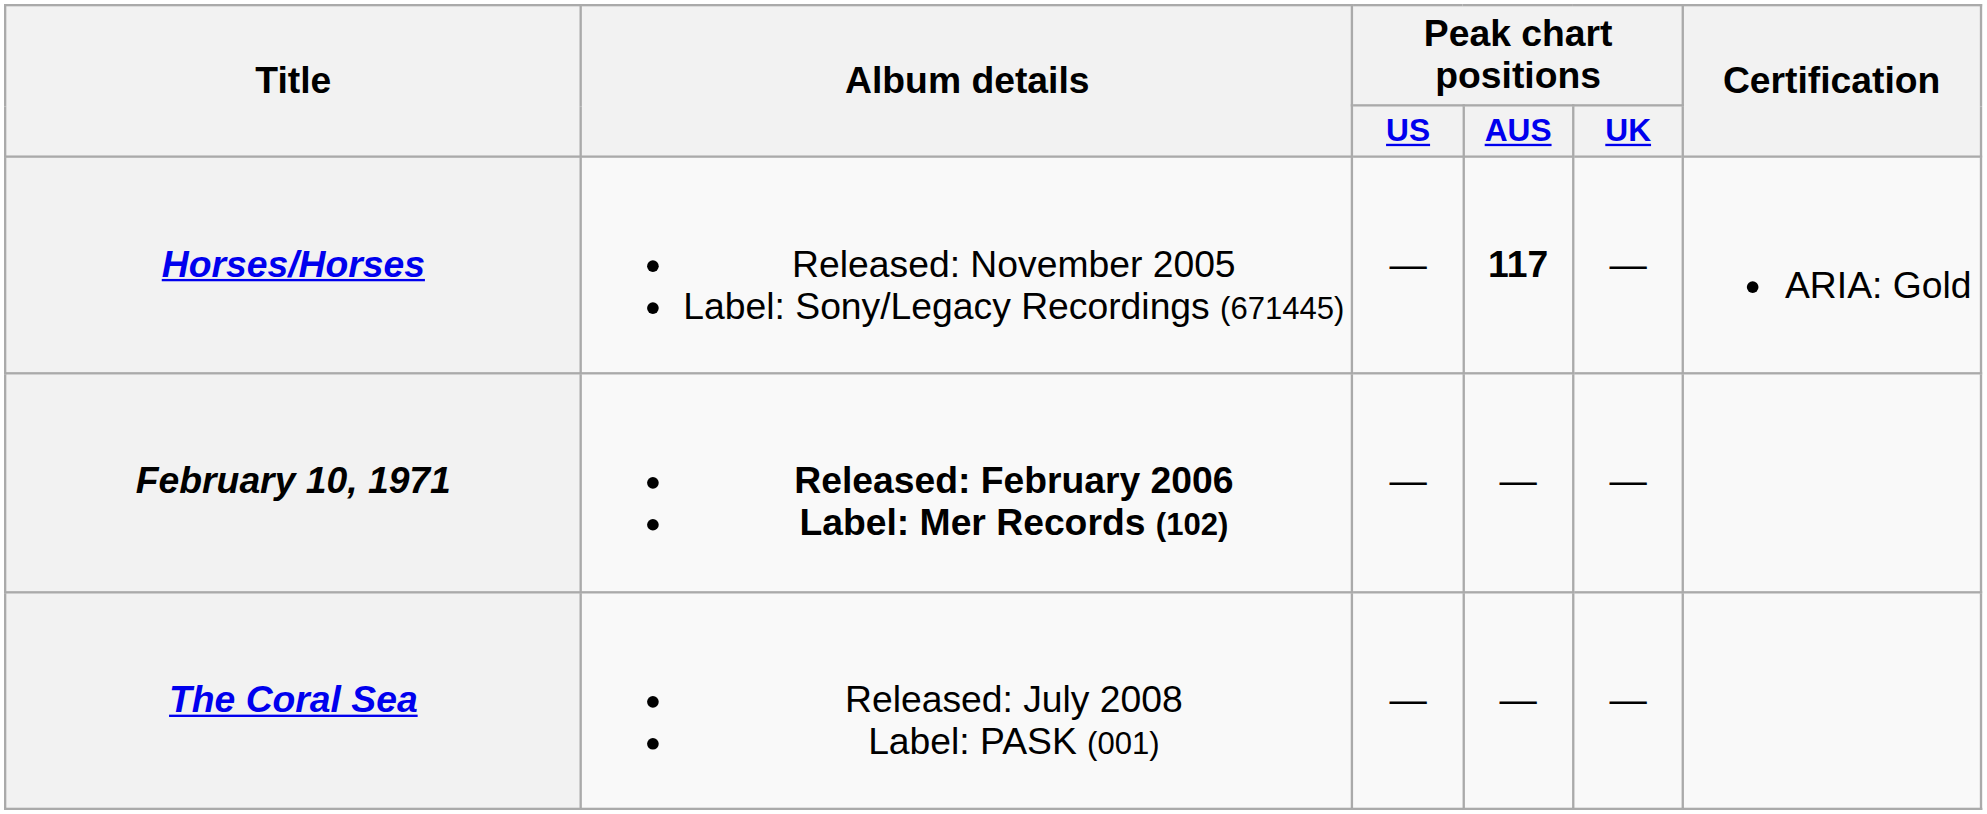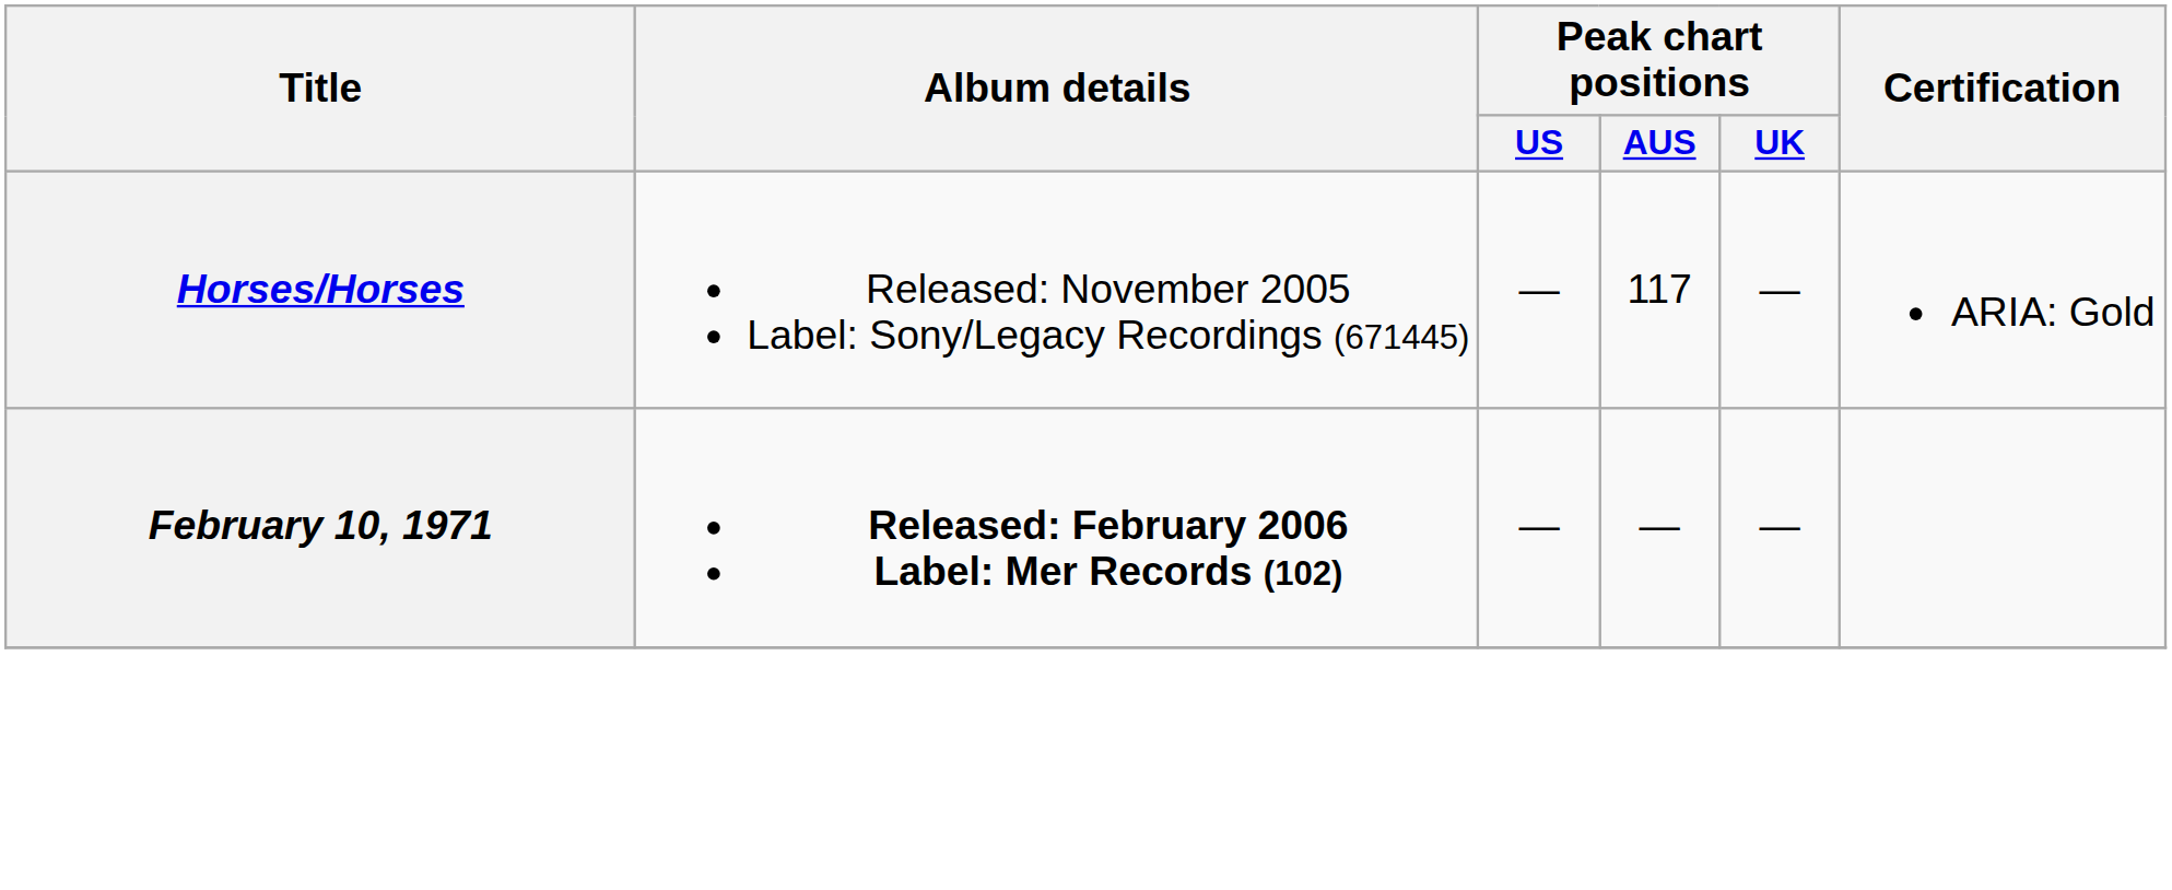 <table class="wikitable plainrowheaders" style="text-align:center;">
 <tr>
 <th rowspan="2" style="width:15em;">Title</th>
 <th rowspan="2">Album details</th>
 <th colspan="3">Peak chart positions</th>
 <th rowspan="2">Certification</th>
 </tr>
 <tr>
 <th style="width:3em;font-size:85%"><a href='#'>US</a><br></th>
 <th style="width:3em;font-size:85%"><a href='#'>AUS</a></th>
 <th style="width:3em;font-size:85%"><a href='#'>UK</a><br></th>
 </tr>
 <tr>
 <th scope="row"><em><a href='#'>Horses/Horses</a></em></th>
 <td><br><ul><li>Released: November 2005</li><li>Label: Sony/Legacy Recordings <small>(671445)</small></li></ul></td>
 <td>—</td>
-<td><strong>117</strong></td>
+<td>117</td>
 <td>—</td>
 <td><br><ul><li>ARIA: Gold</li></ul></td>
 </tr>
 <tr>
 <th scope="row"><em>February 10, 1971</em><br></th>
 <td><strong><br><ul><li>Released: February 2006</li><li>Label: Mer Records <small>(102)</small></li></ul></strong></td>
 <td>—</td>
 <td>—</td>
 <td>—</td>
 <td></td>
 </tr>
 <tr>
-<th scope="row"><em><a href='#'>The Coral Sea</a></em><br></th>
-<td><br><ul><li>Released: July 2008</li><li>Label: PASK <small>(001)</small></li></ul></td>
-<td>—</td>
-<td>—</td>
-<td>—</td>
-<td></td>
-</tr>
-<tr>
 </tr>
 </table>
